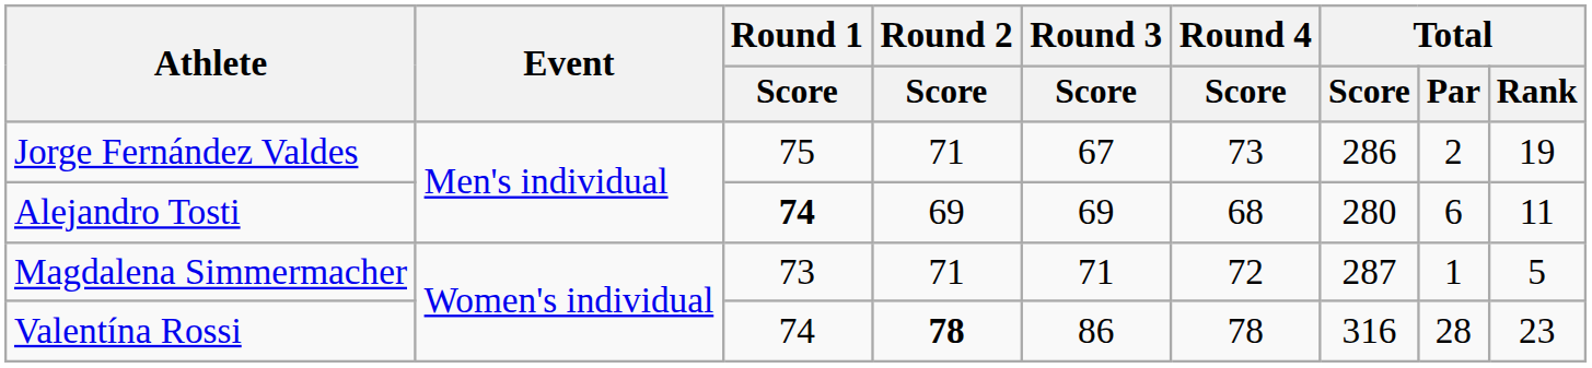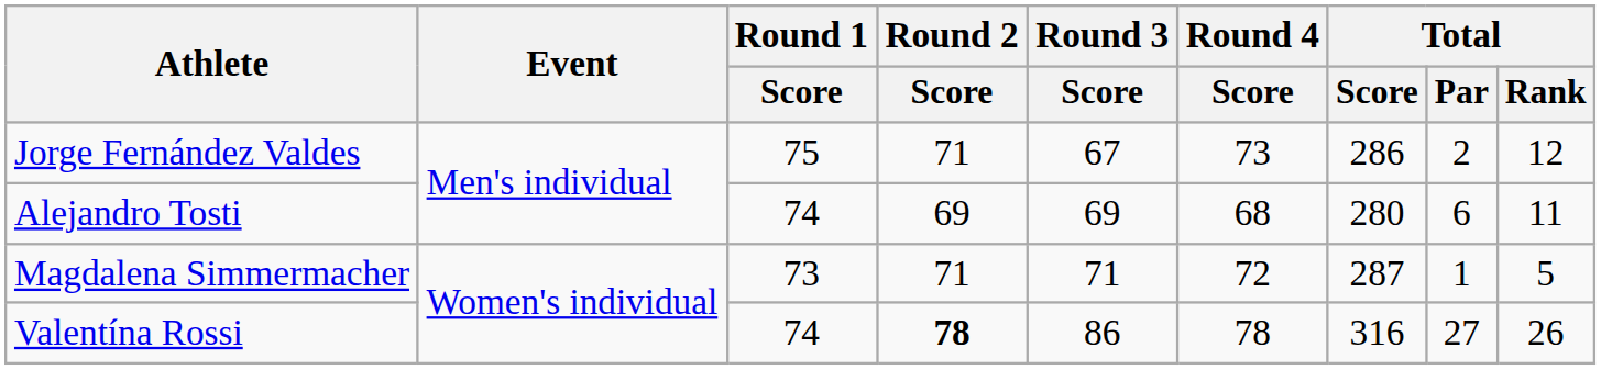 <table class=wikitable style=font-size:90%;text-align:center>
 <tr>
 <th rowspan=2>Athlete</th>
 <th rowspan=2>Event</th>
 <th>Round 1</th>
 <th>Round 2</th>
 <th>Round 3</th>
 <th>Round 4</th>
 <th colspan=3>Total</th>
 </tr>
 <tr style=font-size:95%>
 <th>Score</th>
 <th>Score</th>
 <th>Score</th>
 <th>Score</th>
 <th>Score</th>
 <th>Par</th>
 <th>Rank</th>
 </tr>
 <tr>
 <td align=left><a href='#'>Jorge Fernández Valdes</a></td>
 <td align=left rowspan=2><a href='#'>Men's individual</a></td>
 <td>75</td>
 <td>71</td>
 <td>67</td>
 <td>73</td>
 <td>286</td>
 <td>2</td>
-<td>19</td>
+<td>12</td>
 </tr>
 <tr>
 <td align=left><a href='#'>Alejandro Tosti</a></td>
-<td><strong>74</strong></td>
+<td>74</td>
 <td>69</td>
 <td>69</td>
 <td>68</td>
 <td>280</td>
 <td>6</td>
 <td>11</td>
 </tr>
 <tr>
 <td align=left><a href='#'>Magdalena Simmermacher</a></td>
 <td align=left rowspan=2><a href='#'>Women's individual</a></td>
 <td>73</td>
 <td>71</td>
 <td>71</td>
 <td>72</td>
 <td>287</td>
 <td>1</td>
 <td>5</td>
 </tr>
 <tr>
 <td align=left><a href='#'>Valentína Rossi</a></td>
 <td>74</td>
 <td><strong>78</strong></td>
 <td>86</td>
 <td>78</td>
 <td>316</td>
-<td>28</td>
-<td>23</td>
+<td>27</td>
+<td>26</td>
 </tr>
 </table>
